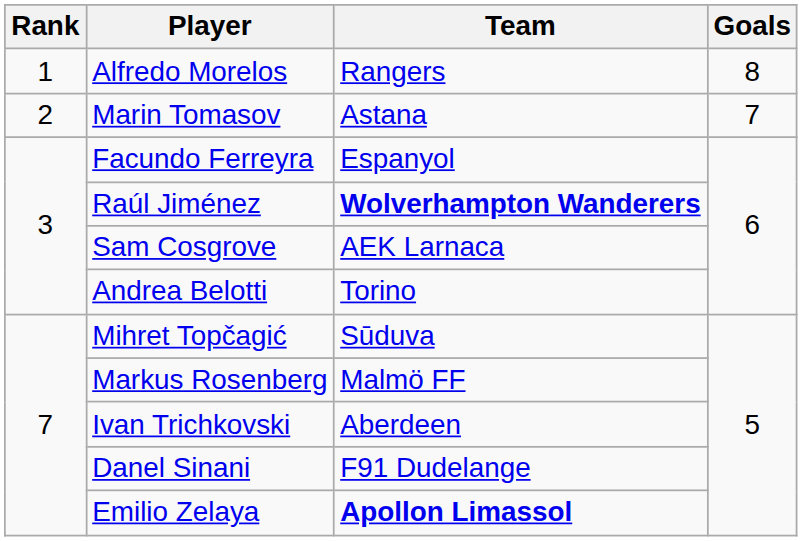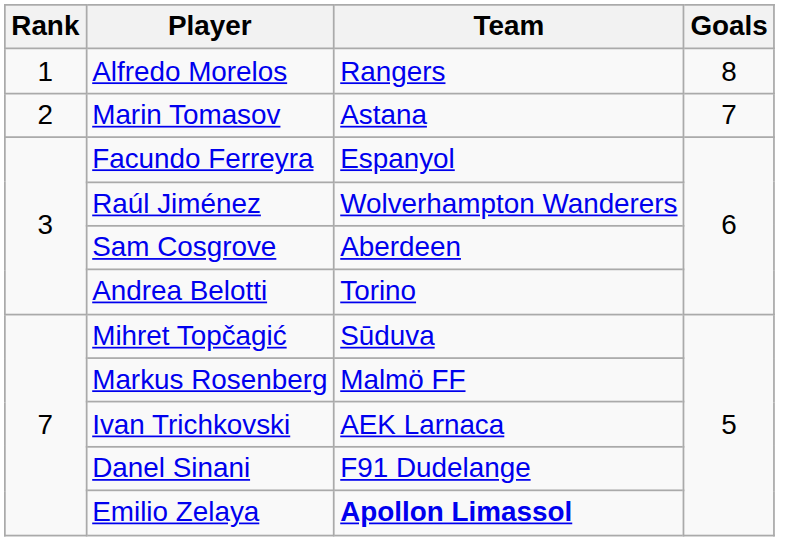 <table class="wikitable" style="text-align:center">
 <tr>
 <th>Rank</th>
 <th>Player</th>
 <th>Team</th>
 <th>Goals</th>
 </tr>
 <tr>
 <td>1</td>
 <td align=left> <a href='#'>Alfredo Morelos</a></td>
 <td align=left> <a href='#'>Rangers</a></td>
 <td>8</td>
 </tr>
 <tr>
 <td>2</td>
 <td align=left> <a href='#'>Marin Tomasov</a></td>
 <td align=left> <a href='#'>Astana</a></td>
 <td>7</td>
 </tr>
 <tr>
 <td rowspan="4">3</td>
 <td align=left> <a href='#'>Facundo Ferreyra</a></td>
 <td align=left> <a href='#'>Espanyol</a></td>
 <td rowspan="4">6</td>
 </tr>
 <tr>
 <td align=left> <a href='#'>Raúl Jiménez</a></td>
-<td align=left><strong> <a href='#'>Wolverhampton Wanderers</a></strong></td>
+<td align=left> <a href='#'>Wolverhampton Wanderers</a></td>
 </tr>
 <tr>
 <td align=left> <a href='#'>Sam Cosgrove</a></td>
-<td align=left> <a href='#'>AEK Larnaca</a></td>
+<td align=left> <a href='#'>Aberdeen</a></td>
 </tr>
 <tr>
 <td align=left> <a href='#'>Andrea Belotti</a></td>
 <td align=left> <a href='#'>Torino</a></td>
 </tr>
 <tr>
 <td rowspan="5">7</td>
 <td align=left> <a href='#'>Mihret Topčagić</a></td>
 <td align=left> <a href='#'>Sūduva</a></td>
 <td rowspan="5">5</td>
 </tr>
 <tr>
 <td align=left> <a href='#'>Markus Rosenberg</a></td>
 <td align=left> <a href='#'>Malmö FF</a></td>
 </tr>
 <tr>
 <td align=left> <a href='#'>Ivan Trichkovski</a></td>
-<td align=left> <a href='#'>Aberdeen</a></td>
+<td align=left> <a href='#'>AEK Larnaca</a></td>
 </tr>
 <tr>
 <td align=left> <a href='#'>Danel Sinani</a></td>
 <td align=left> <a href='#'>F91 Dudelange</a></td>
 </tr>
 <tr>
 <td align=left> <a href='#'>Emilio Zelaya</a></td>
 <td align=left><strong> <a href='#'>Apollon Limassol</a></strong></td>
 </tr>
 </table>
